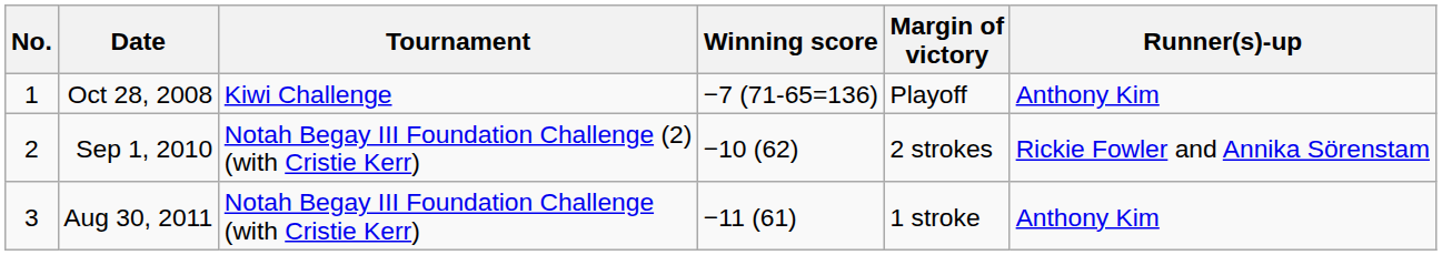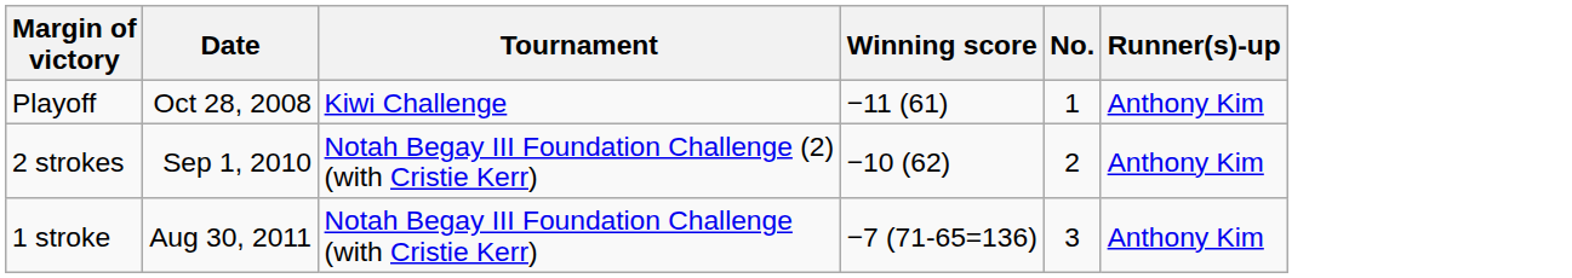 <table class="wikitable" style="font-size:95%;">
 <tr>
-<th>No.</th>
+<th>Margin of<br>victory</th>
 <th>Date</th>
 <th>Tournament</th>
 <th>Winning score</th>
-<th>Margin of<br>victory</th>
+<th>No.</th>
 <th>Runner(s)-up</th>
 </tr>
 <tr>
-<td align=center>1</td>
+<td>Playoff</td>
 <td align=right>Oct 28, 2008</td>
 <td><a href='#'>Kiwi Challenge</a></td>
-<td>−7 (71-65=136)</td>
-<td>Playoff</td>
+<td>−11 (61)</td>
+<td align=center>1</td>
 <td> <a href='#'>Anthony Kim</a></td>
 </tr>
 <tr>
-<td align=center>2</td>
+<td>2 strokes</td>
 <td align=right>Sep 1, 2010</td>
 <td><a href='#'>Notah Begay III Foundation Challenge</a> (2)<br>(with  <a href='#'>Cristie Kerr</a>)</td>
 <td>−10 (62)</td>
-<td>2 strokes</td>
-<td> <a href='#'>Rickie Fowler</a> and  <a href='#'>Annika Sörenstam</a></td>
+<td align=center>2</td>
+<td> <a href='#'>Anthony Kim</a></td>
 </tr>
 <tr>
-<td align=center>3</td>
+<td>1 stroke</td>
 <td align=right>Aug 30, 2011</td>
 <td><a href='#'>Notah Begay III Foundation Challenge</a><br>(with  <a href='#'>Cristie Kerr</a>)</td>
-<td>−11 (61)</td>
-<td>1 stroke</td>
+<td>−7 (71-65=136)</td>
+<td align=center>3</td>
 <td> <a href='#'>Anthony Kim</a></td>
 </tr>
 </table>
